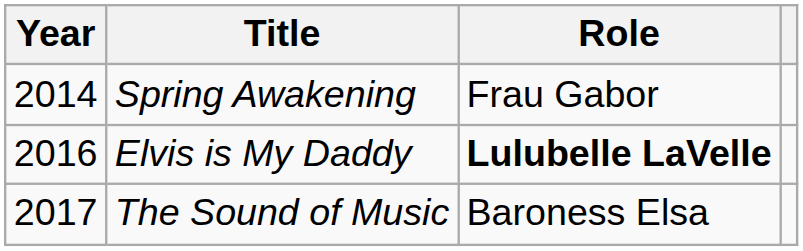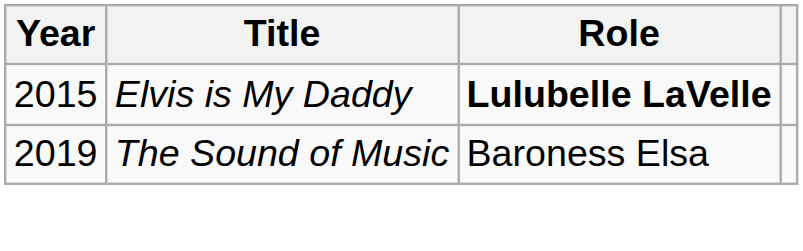 <table class="wikitable sortable">
 <tr>
 <th>Year</th>
 <th>Title</th>
 <th>Role</th>
 <th></th>
 </tr>
 <tr>
-<td>2014</td>
-<td><em>Spring Awakening</em></td>
-<td>Frau Gabor</td>
-<td></td>
-</tr>
-<tr>
-<td>2016</td>
+<td>2015</td>
 <td><em>Elvis is My Daddy</em></td>
 <td><strong>Lulubelle LaVelle</strong></td>
 <td></td>
 </tr>
 <tr>
-<td>2017</td>
+<td>2019</td>
 <td><em>The Sound of Music</em></td>
 <td>Baroness Elsa</td>
 <td></td>
 </tr>
 </table>
